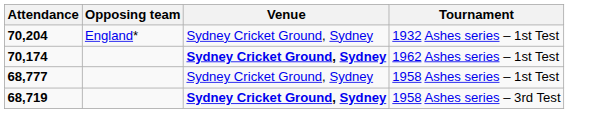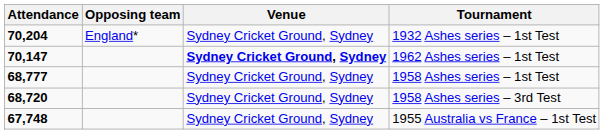 <table class="wikitable">
 <tr>
 <th>Attendance</th>
 <th>Opposing team</th>
 <th>Venue</th>
 <th>Tournament</th>
 </tr>
 <tr>
 <td><strong>70,204</strong></td>
 <td> <a href='#'>England</a>*</td>
 <td><a href='#'>Sydney Cricket Ground</a>, <a href='#'>Sydney</a></td>
 <td><a href='#'>1932</a> <a href='#'>Ashes series</a> – 1st Test</td>
 </tr>
 <tr>
-<td><strong>70,174</strong></td>
+<td><strong>70,147</strong></td>
 <td></td>
 <td><strong><a href='#'>Sydney Cricket Ground</a>, <a href='#'>Sydney</a></strong></td>
 <td><a href='#'>1962</a> <a href='#'>Ashes series</a> – 1st Test</td>
 </tr>
 <tr>
 <td><strong>68,777</strong></td>
 <td></td>
 <td><a href='#'>Sydney Cricket Ground</a>, <a href='#'>Sydney</a></td>
 <td><a href='#'>1958</a> <a href='#'>Ashes series</a> – 1st Test</td>
 </tr>
 <tr>
-<td><strong>68,719</strong></td>
+<td><strong>68,720</strong></td>
 <td></td>
-<td><strong><a href='#'>Sydney Cricket Ground</a>, <a href='#'>Sydney</a></strong></td>
+<td><a href='#'>Sydney Cricket Ground</a>, <a href='#'>Sydney</a></td>
 <td><a href='#'>1958</a> <a href='#'>Ashes series</a> – 3rd Test</td>
 </tr>
+<tr>
+<td><strong>67,748</strong></td>
+<td></td>
+<td><a href='#'>Sydney Cricket Ground</a>, <a href='#'>Sydney</a></td>
+<td>1955 <a href='#'>Australia vs France</a> – 1st Test</td>
+</tr>
 </table>
